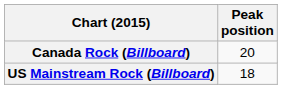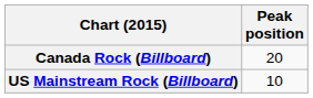 <table class="wikitable sortable plainrowheaders" style="text-align:center">
 <tr>
 <th scope="col">Chart (2015)</th>
 <th scope="col">Peak<br> position</th>
 </tr>
 <tr>
 <th scope="row">Canada <a href='#'>Rock</a> (<a href='#'><em>Billboard</em></a>)</th>
 <td>20</td>
 </tr>
 <tr>
 <th scope="row">US <a href='#'>Mainstream Rock</a> (<a href='#'><em>Billboard</em></a>)</th>
-<td>18</td>
+<td>10</td>
 </tr>
 </table>
